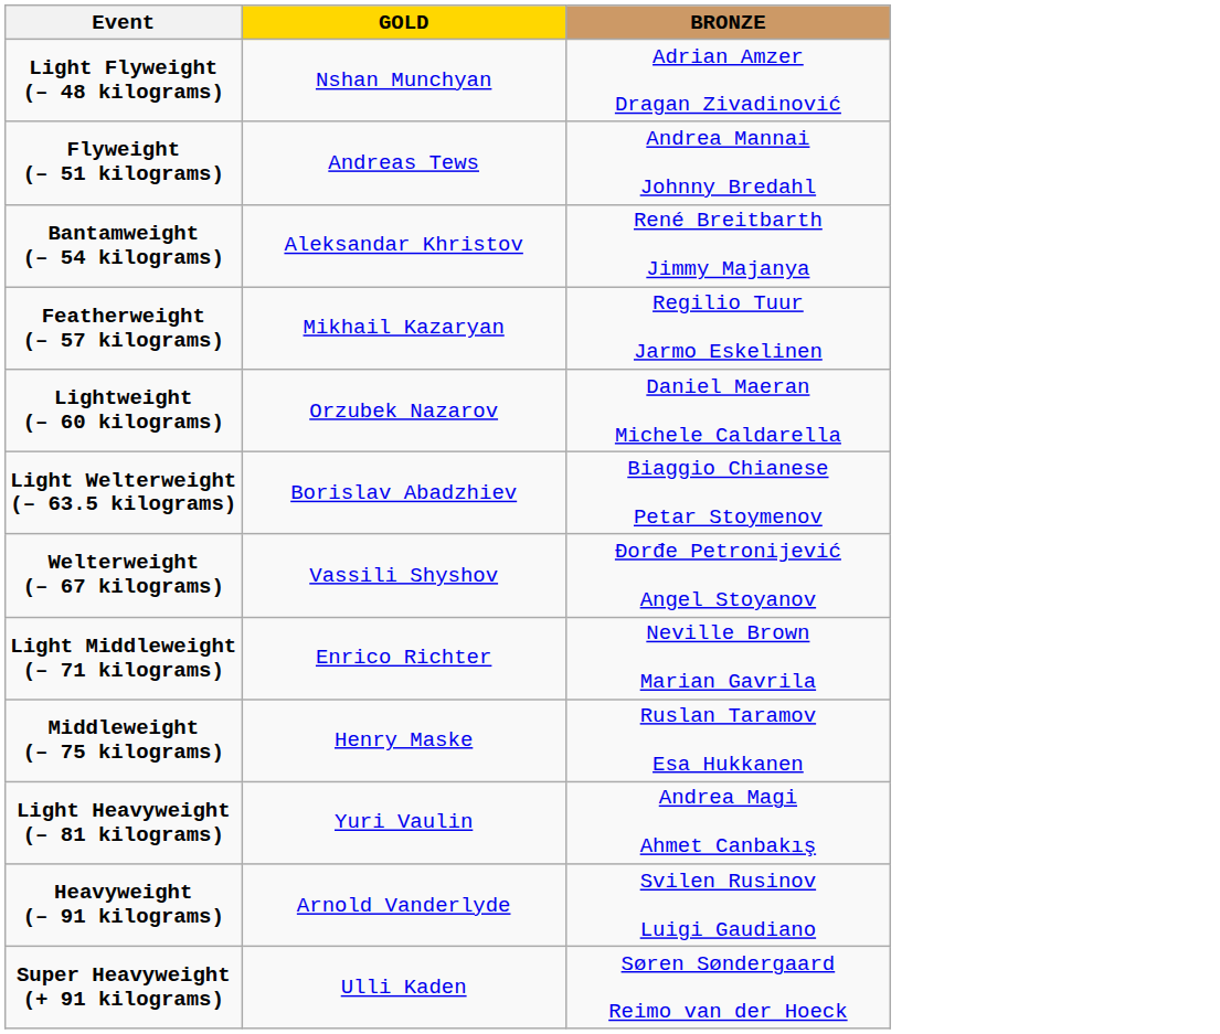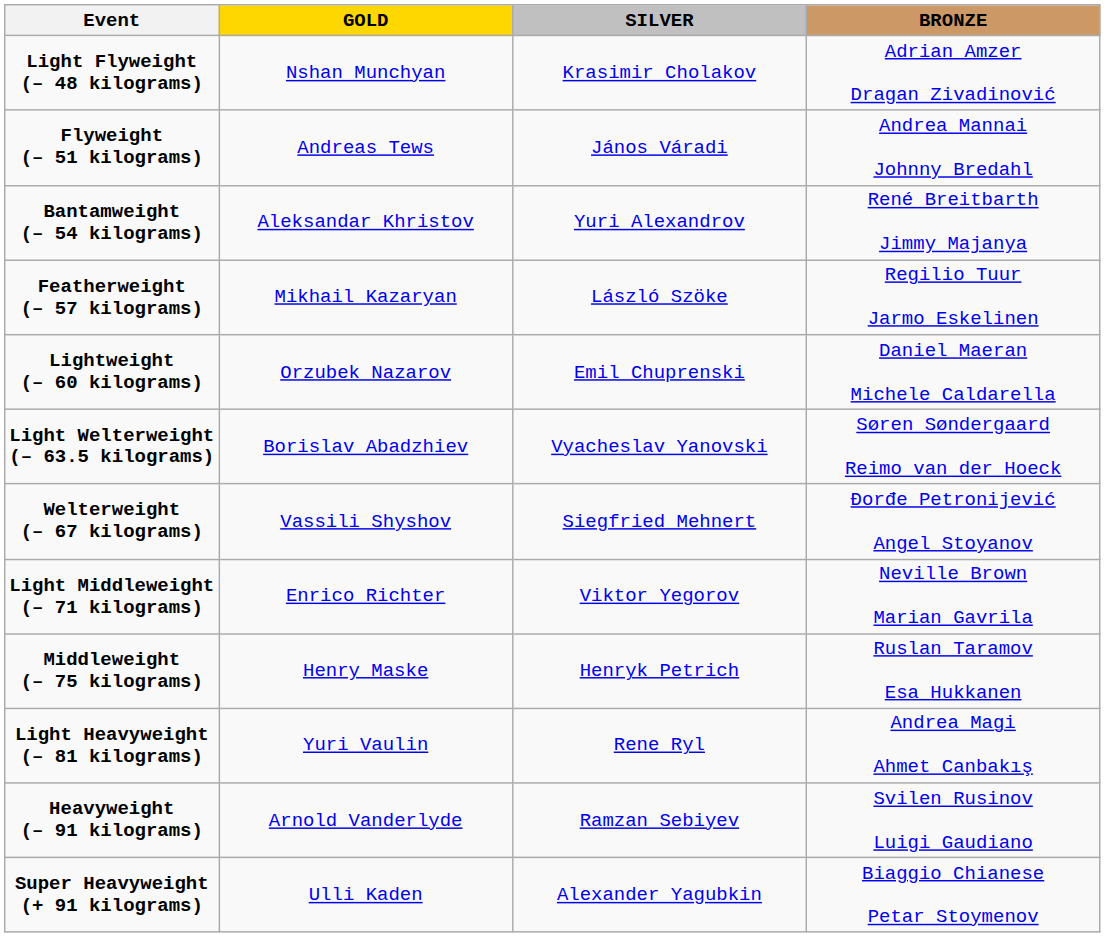 <table class="wikitable" style="text-align:center;">
 <tr>
 <th>Event</th>
 <th style="background:gold;width: 15em"> GOLD</th>
+<th style="background:silver;width: 15em"> SILVER</th>
 <th style="background:#cc9966;width: 15em"> BRONZE</th>
 </tr>
 <tr align="center">
 <td><strong>Light Flyweight<br>(– 48 kilograms)</strong></td>
 <td> <a href='#'>Nshan Munchyan</a><br></td>
+<td> <a href='#'>Krasimir Cholakov</a><br></td>
 <td> <a href='#'>Adrian Amzer</a><br><br> <a href='#'>Dragan Zivadinović</a><br></td>
 </tr>
 <tr align="center">
 <td><strong>Flyweight<br>(– 51 kilograms)</strong></td>
 <td> <a href='#'>Andreas Tews</a><br></td>
+<td> <a href='#'>János Váradi</a><br></td>
 <td> <a href='#'>Andrea Mannai</a><br><br> <a href='#'>Johnny Bredahl</a><br></td>
 </tr>
 <tr align="center">
 <td><strong>Bantamweight<br>(– 54 kilograms)</strong></td>
 <td> <a href='#'>Aleksandar Khristov</a><br></td>
+<td> <a href='#'>Yuri Alexandrov</a><br></td>
 <td> <a href='#'>René Breitbarth</a><br><br> <a href='#'>Jimmy Majanya</a><br></td>
 </tr>
 <tr align="center">
 <td><strong>Featherweight<br>(– 57 kilograms)</strong></td>
 <td> <a href='#'>Mikhail Kazaryan</a><br></td>
+<td> <a href='#'>László Szöke</a><br></td>
 <td> <a href='#'>Regilio Tuur</a><br><br> <a href='#'>Jarmo Eskelinen</a><br></td>
 </tr>
 <tr align="center">
 <td><strong>Lightweight<br>(– 60 kilograms)</strong></td>
 <td> <a href='#'>Orzubek Nazarov</a><br></td>
+<td> <a href='#'>Emil Chuprenski</a><br></td>
 <td> <a href='#'>Daniel Maeran</a><br><br> <a href='#'>Michele Caldarella</a><br></td>
 </tr>
 <tr align="center">
 <td><strong>Light Welterweight<br>(– 63.5 kilograms)</strong></td>
 <td> <a href='#'>Borislav Abadzhiev</a><br></td>
-<td> <a href='#'>Biaggio Chianese</a><br><br> <a href='#'>Petar Stoymenov</a><br></td>
+<td> <a href='#'>Vyacheslav Yanovski</a><br></td>
+<td> <a href='#'>Søren Søndergaard</a><br><br> <a href='#'>Reimo van der Hoeck</a><br></td>
 </tr>
 <tr align="center">
 <td><strong>Welterweight<br>(– 67 kilograms)</strong></td>
 <td> <a href='#'>Vassili Shyshov</a><br></td>
+<td> <a href='#'>Siegfried Mehnert</a><br></td>
 <td> <a href='#'>Đorđe Petronijević</a><br><br> <a href='#'>Angel Stoyanov</a><br></td>
 </tr>
 <tr align="center">
 <td><strong>Light Middleweight<br>(– 71 kilograms)</strong></td>
 <td> <a href='#'>Enrico Richter</a><br></td>
+<td> <a href='#'>Viktor Yegorov</a><br></td>
 <td> <a href='#'>Neville Brown</a><br><br> <a href='#'>Marian Gavrila</a><br></td>
 </tr>
 <tr align="center">
 <td><strong>Middleweight<br>(– 75 kilograms)</strong></td>
 <td> <a href='#'>Henry Maske</a><br></td>
+<td> <a href='#'>Henryk Petrich</a><br></td>
 <td> <a href='#'>Ruslan Taramov</a><br><br> <a href='#'>Esa Hukkanen</a><br></td>
 </tr>
 <tr align="center">
 <td><strong>Light Heavyweight<br>(– 81 kilograms)</strong></td>
 <td> <a href='#'>Yuri Vaulin</a><br></td>
+<td> <a href='#'>Rene Ryl</a><br></td>
 <td> <a href='#'>Andrea Magi</a><br><br> <a href='#'>Ahmet Canbakış</a><br></td>
 </tr>
 <tr align="center">
 <td><strong>Heavyweight<br>(– 91 kilograms)</strong></td>
 <td> <a href='#'>Arnold Vanderlyde</a><br></td>
+<td> <a href='#'>Ramzan Sebiyev</a><br></td>
 <td> <a href='#'>Svilen Rusinov</a><br><br> <a href='#'>Luigi Gaudiano</a><br></td>
 </tr>
 <tr align="center">
 <td><strong>Super Heavyweight<br>(+ 91 kilograms)</strong></td>
 <td> <a href='#'>Ulli Kaden</a><br></td>
-<td> <a href='#'>Søren Søndergaard</a><br><br> <a href='#'>Reimo van der Hoeck</a><br></td>
+<td> <a href='#'>Alexander Yagubkin</a><br></td>
+<td> <a href='#'>Biaggio Chianese</a><br><br> <a href='#'>Petar Stoymenov</a><br></td>
 </tr>
 </table>
